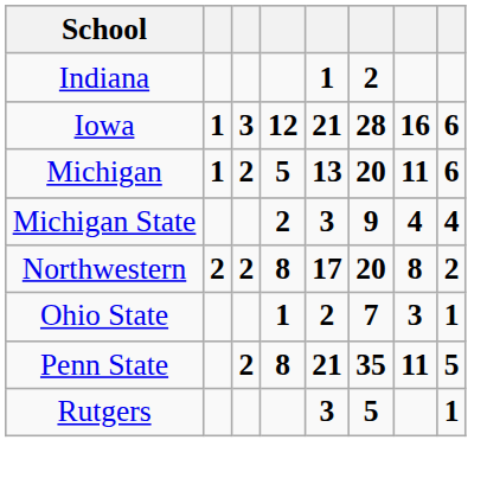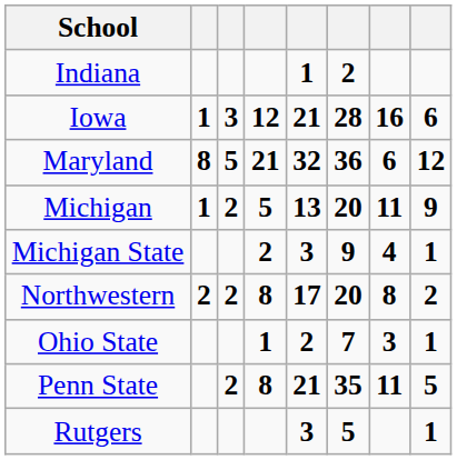 <table class="wikitable sortable" style="text-align: center;">
 <tr>
 <th scope="col">School</th>
 <th scope="col"></th>
 <th scope="col"></th>
 <th scope="col"></th>
 <th scope="col"></th>
 <th scope="col"></th>
 <th scope="col"></th>
 <th scope="col"></th>
 </tr>
 <tr>
 <td><a href='#'>Indiana</a></td>
 <td></td>
 <td></td>
 <td></td>
 <td><strong>1</strong><br></td>
 <td><strong>2</strong><br></td>
 <td></td>
 <td></td>
 </tr>
 <tr>
 <td><a href='#'>Iowa</a></td>
 <td><strong>1</strong><br></td>
 <td><strong>3</strong><br></td>
 <td><strong>12</strong><br></td>
 <td><strong>21</strong><br></td>
 <td><strong>28</strong><br></td>
 <td><strong>16</strong><br></td>
 <td><strong>6</strong><br></td>
 </tr>
 <tr>
+<td><a href='#'>Maryland</a></td>
+<td><strong>8</strong><br></td>
+<td><strong>5</strong><br></td>
+<td><strong>21</strong><br></td>
+<td><strong>32</strong><br></td>
+<td><strong>36</strong><br></td>
+<td><strong>6</strong><br></td>
+<td><strong>12</strong><br></td>
+</tr>
+<tr>
 <td><a href='#'>Michigan</a></td>
 <td><strong>1</strong><br></td>
 <td><strong>2</strong><br></td>
 <td><strong>5</strong><br></td>
 <td><strong>13</strong><br></td>
 <td><strong>20</strong><br></td>
 <td><strong>11</strong><br></td>
-<td><strong>6</strong><br></td>
+<td><strong>9</strong><br></td>
 </tr>
 <tr>
 <td><a href='#'>Michigan State</a></td>
 <td></td>
 <td></td>
 <td><strong>2</strong><br></td>
 <td><strong>3</strong><br></td>
 <td><strong>9</strong><br></td>
 <td><strong>4</strong><br></td>
-<td><strong>4</strong><br></td>
+<td><strong>1</strong><br></td>
 </tr>
 <tr>
 <td><a href='#'>Northwestern</a></td>
 <td><strong>2</strong><br></td>
 <td><strong>2</strong><br></td>
 <td><strong>8</strong><br></td>
 <td><strong>17</strong><br></td>
 <td><strong>20</strong><br></td>
 <td><strong>8</strong><br></td>
 <td><strong>2</strong><br></td>
 </tr>
 <tr>
 <td><a href='#'>Ohio State</a></td>
 <td></td>
 <td></td>
 <td><strong>1</strong><br></td>
 <td><strong>2</strong><br></td>
 <td><strong>7</strong><br></td>
 <td><strong>3</strong><br></td>
 <td><strong>1</strong><br></td>
 </tr>
 <tr>
 <td><a href='#'>Penn State</a></td>
 <td></td>
 <td><strong>2</strong><br></td>
 <td><strong>8</strong><br></td>
 <td><strong>21</strong><br></td>
 <td><strong>35</strong><br></td>
 <td><strong>11</strong><br></td>
 <td><strong>5</strong><br></td>
 </tr>
 <tr>
 <td><a href='#'>Rutgers</a></td>
 <td></td>
 <td></td>
 <td></td>
 <td><strong>3</strong><br></td>
 <td><strong>5</strong><br></td>
 <td></td>
 <td><strong>1</strong><br></td>
 </tr>
 </table>
